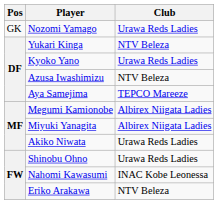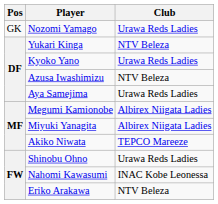 <table class="wikitable">
 <tr>
 <th>Pos</th>
 <th>Player</th>
 <th>Club</th>
 </tr>
 <tr>
 <td>GK</td>
 <td> <a href='#'>Nozomi Yamago</a></td>
 <td><a href='#'>Urawa Reds Ladies</a></td>
 </tr>
 <tr>
 <th rowspan=4>DF</th>
 <td> <a href='#'>Yukari Kinga</a></td>
 <td><a href='#'>NTV Beleza</a></td>
 </tr>
 <tr>
 <td> <a href='#'>Kyoko Yano</a></td>
 <td><a href='#'>Urawa Reds Ladies</a></td>
 </tr>
 <tr>
 <td> <a href='#'>Azusa Iwashimizu</a></td>
 <td>NTV Beleza</td>
 </tr>
 <tr>
 <td> <a href='#'>Aya Samejima</a></td>
-<td><a href='#'>TEPCO Mareeze</a></td>
+<td Urawa Red Diamonds Ladies>Urawa Reds Ladies</td>
 </tr>
 <tr>
 <th rowspan=3>MF</th>
 <td> <a href='#'>Megumi Kamionobe</a></td>
 <td><a href='#'>Albirex Niigata Ladies</a></td>
 </tr>
 <tr>
 <td> <a href='#'>Miyuki Yanagita</a></td>
 <td><a href='#'>Albirex Niigata Ladies</a></td>
 </tr>
 <tr>
 <td> <a href='#'>Akiko Niwata</a></td>
-<td Urawa Red Diamonds Ladies>Urawa Reds Ladies</td>
+<td><a href='#'>TEPCO Mareeze</a></td>
 </tr>
 <tr>
 <th rowspan=3>FW</th>
 <td> <a href='#'>Shinobu Ohno</a></td>
 <td Urawa Red Diamonds Ladies>Urawa Reds Ladies</td>
 </tr>
 <tr>
 <td> <a href='#'>Nahomi Kawasumi</a></td>
 <td>INAC Kobe Leonessa</td>
 </tr>
 <tr>
 <td> <a href='#'>Eriko Arakawa</a></td>
 <td>NTV Beleza</td>
 </tr>
 </table>
